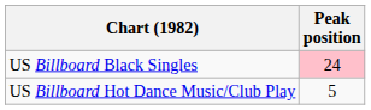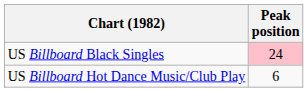 <table class="wikitable sortable">
 <tr>
 <th>Chart (1982)</th>
 <th align="center">Peak<br>position</th>
 </tr>
 <tr>
 <td>US <a href='#'><em>Billboard</em> Black Singles</a></td>
 <td align="center" style="background: pink;">24</td>
 </tr>
 <tr>
 <td>US <a href='#'><em>Billboard</em> Hot Dance Music/Club Play</a></td>
-<td align="center">5</td>
+<td align="center">6</td>
 </tr>
 </table>
